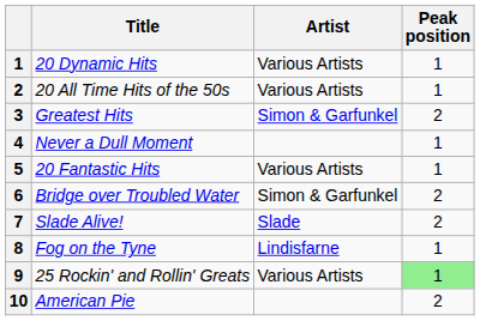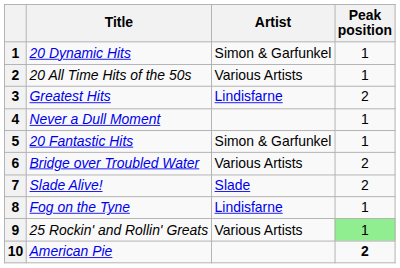 <table class="wikitable sortable plainrowheaders">
 <tr>
 <th scope=col></th>
 <th scope=col>Title</th>
 <th scope=col>Artist</th>
 <th scope=col>Peak<br>position</th>
 </tr>
 <tr>
 <th scope=row style="text-align:center;">1</th>
 <td><em><a href='#'>20 Dynamic Hits</a></em></td>
-<td>Various Artists</td>
+<td>Simon & Garfunkel</td>
 <td align="center">1</td>
 </tr>
 <tr>
 <th scope=row style="text-align:center;">2</th>
 <td><em>20 All Time Hits of the 50s</em></td>
 <td>Various Artists</td>
 <td align="center">1</td>
 </tr>
 <tr>
 <th scope=row style="text-align:center;">3</th>
 <td><em><a href='#'>Greatest Hits</a></em></td>
-<td><a href='#'>Simon & Garfunkel</a></td>
+<td><a href='#'>Lindisfarne</a></td>
 <td align="center">2</td>
 </tr>
 <tr>
 <th scope=row style="text-align:center;">4</th>
 <td><em><a href='#'>Never a Dull Moment</a></em></td>
 <td></td>
 <td align="center">1</td>
 </tr>
 <tr>
 <th scope=row style="text-align:center;">5</th>
 <td><em><a href='#'>20 Fantastic Hits</a></em></td>
-<td>Various Artists</td>
+<td>Simon & Garfunkel</td>
 <td align="center">1</td>
 </tr>
 <tr>
 <th scope=row style="text-align:center;">6</th>
 <td><em><a href='#'>Bridge over Troubled Water</a></em></td>
-<td>Simon & Garfunkel</td>
+<td>Various Artists</td>
 <td align="center">2</td>
 </tr>
 <tr>
 <th scope=row style="text-align:center;">7</th>
 <td><em><a href='#'>Slade Alive!</a></em></td>
 <td><a href='#'>Slade</a></td>
 <td align="center">2</td>
 </tr>
 <tr>
 <th scope=row style="text-align:center;">8</th>
 <td><em><a href='#'>Fog on the Tyne</a></em></td>
 <td><a href='#'>Lindisfarne</a></td>
 <td align="center">1</td>
 </tr>
 <tr>
 <th scope=row style="text-align:center;">9</th>
 <td><em>25 Rockin' and Rollin' Greats</em></td>
 <td>Various Artists</td>
 <td align="center" style="background: lightgreen;">1</td>
 </tr>
 <tr>
 <th scope=row style="text-align:center;">10</th>
 <td><em><a href='#'>American Pie</a></em></td>
 <td></td>
-<td align="center">2</td>
+<td align="center"><strong>2</strong></td>
 </tr>
 </table>
